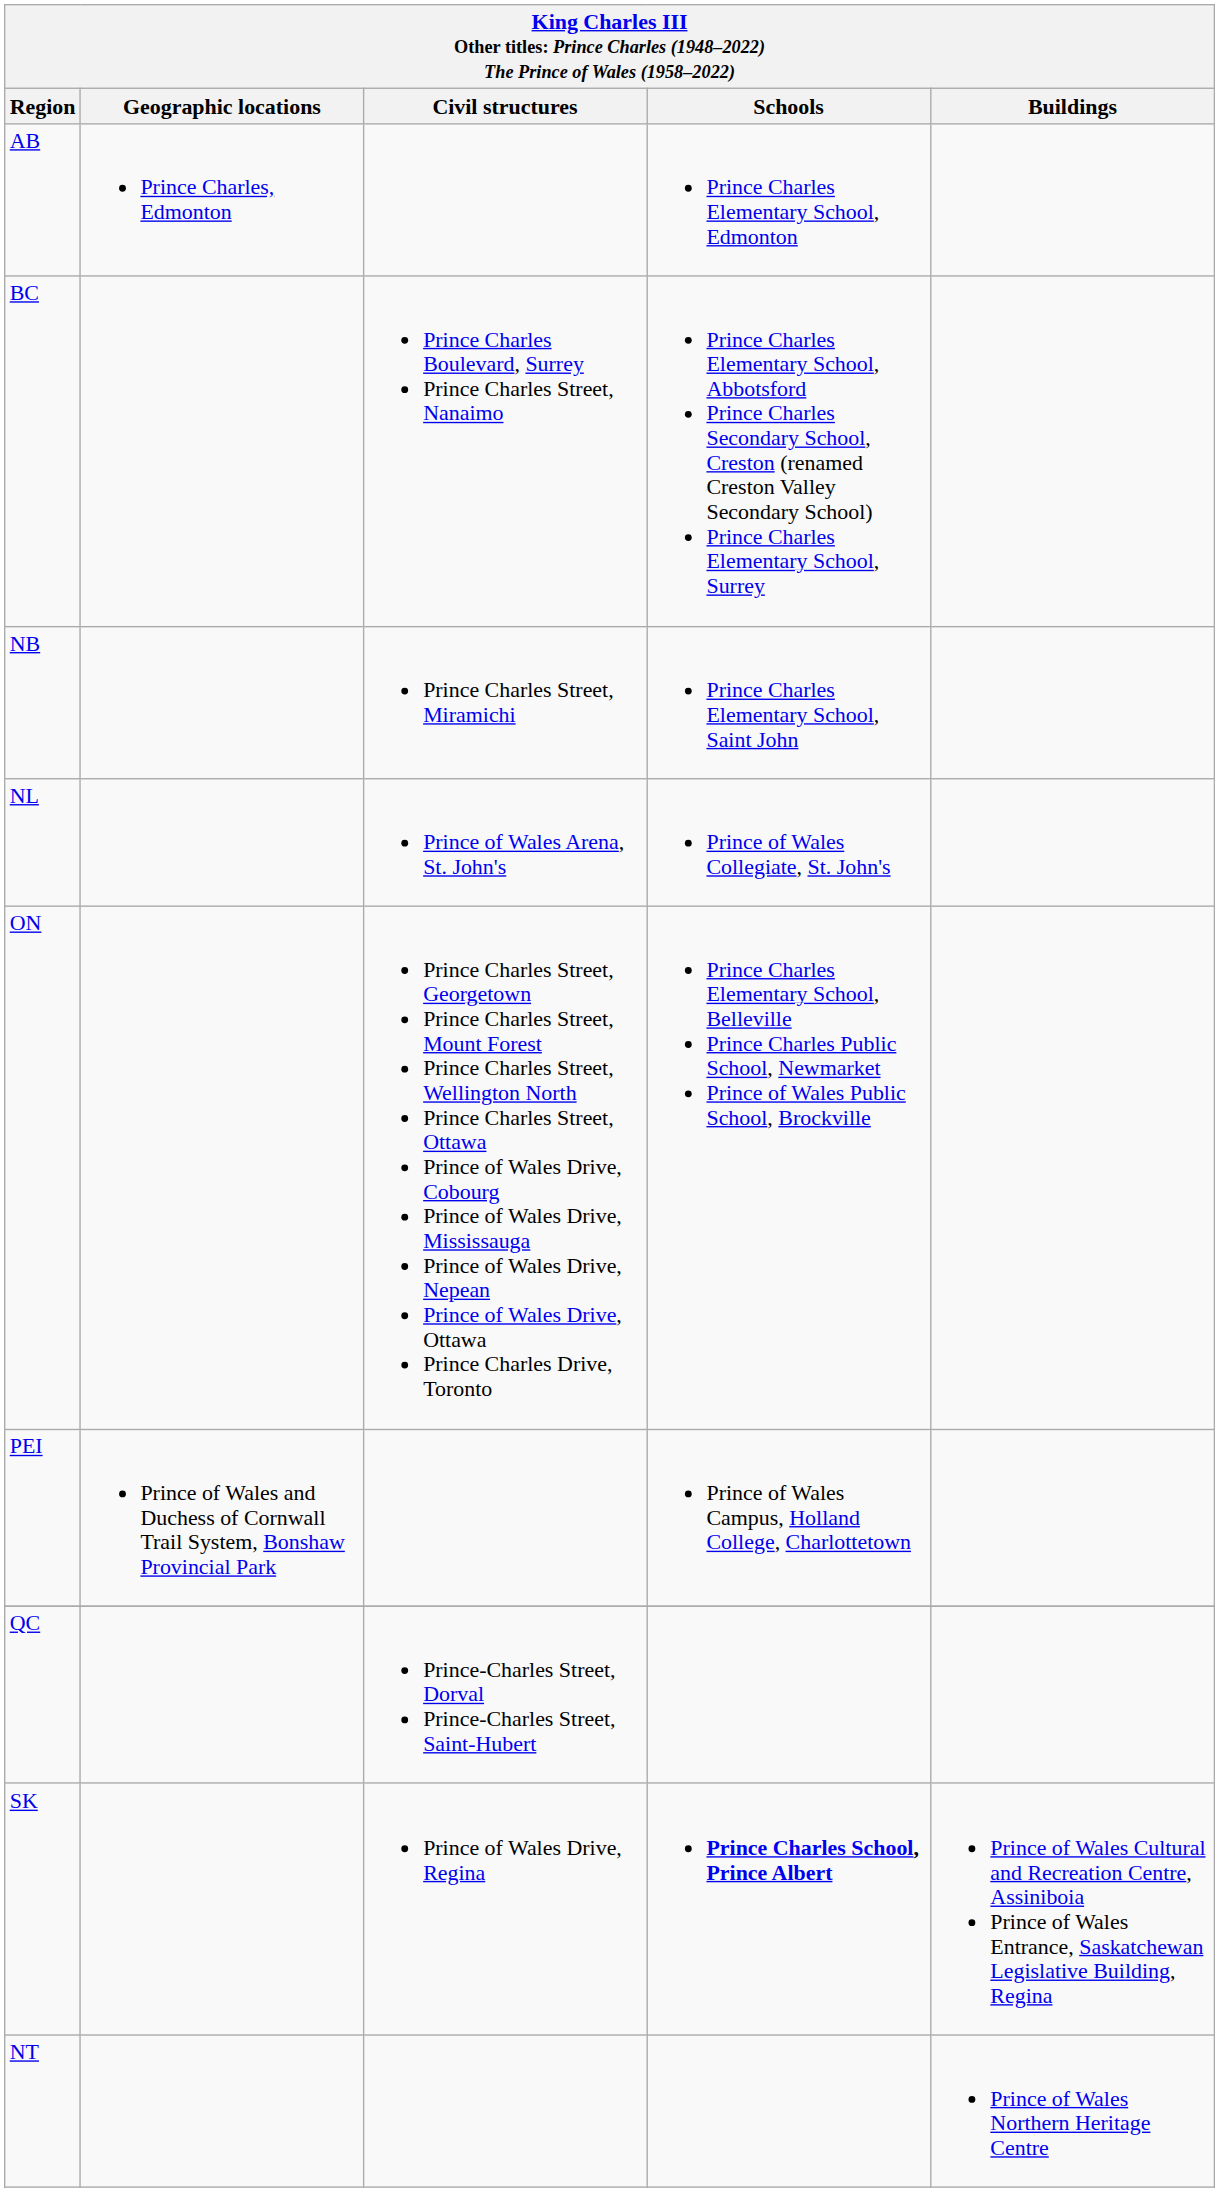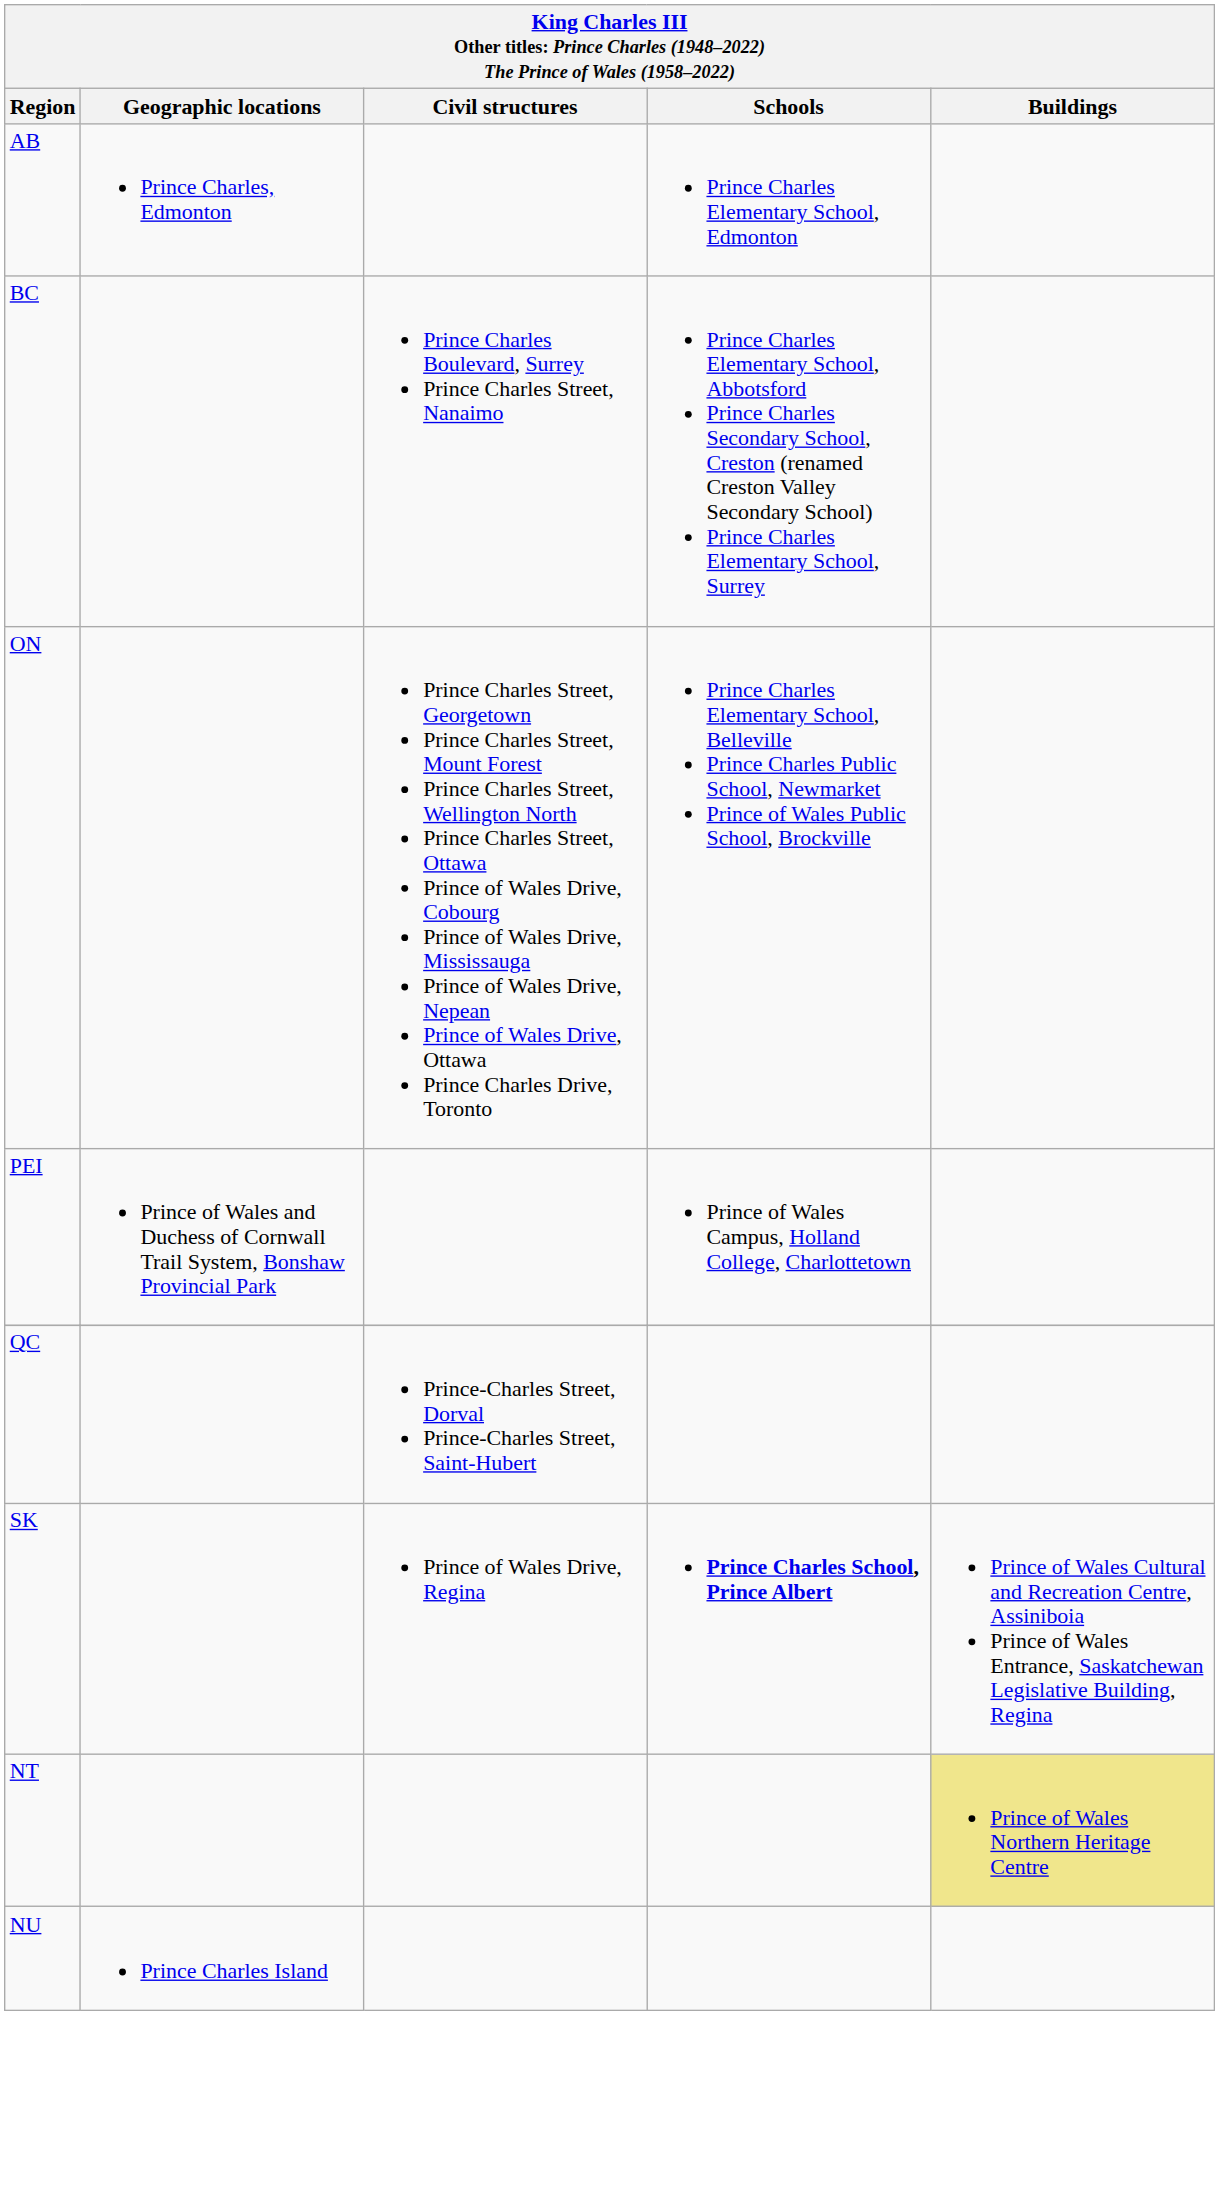 <table class="wikitable" width="100%">
 <tr>
 <th colspan="5"> <a href='#'>King Charles III</a><br><small>Other titles: <em>Prince Charles (1948–2022)</em><br><em>The Prince of Wales (1958–2022)</em> </small></th>
 </tr>
 <tr>
 <th width="5%">Region</th>
 <th width="23.75%">Geographic locations</th>
 <th width="23.75%">Civil structures</th>
 <th width="23.75%">Schools</th>
 <th width="23.75%">Buildings</th>
 </tr>
 <tr>
 <td align=left valign=top> <a href='#'>AB</a></td>
 <td align=left valign=top><br><ul><li><a href='#'>Prince Charles, Edmonton</a></li></ul></td>
 <td></td>
 <td align=left valign=top><br><ul><li><a href='#'>Prince Charles Elementary School</a>, <a href='#'>Edmonton</a></li></ul></td>
 <td></td>
 </tr>
 <tr>
 <td align=left valign=top> <a href='#'>BC</a></td>
 <td></td>
 <td align=left valign=top><br><ul><li><a href='#'>Prince Charles Boulevard</a>, <a href='#'>Surrey</a></li><li>Prince Charles Street, <a href='#'>Nanaimo</a></li></ul></td>
 <td align=left valign=top><br><ul><li><a href='#'>Prince Charles Elementary School</a>, <a href='#'>Abbotsford</a></li><li><a href='#'>Prince Charles Secondary School</a>, <a href='#'>Creston</a> (renamed Creston Valley Secondary School)</li><li><a href='#'>Prince Charles Elementary School</a>, <a href='#'>Surrey</a></li></ul></td>
-<td></td>
-</tr>
-<tr>
-<td align=left valign=top> <a href='#'>NB</a></td>
-<td></td>
-<td align=left valign=top><br><ul><li>Prince Charles Street, <a href='#'>Miramichi</a></li></ul></td>
-<td align=left valign=top><br><ul><li><a href='#'>Prince Charles Elementary School</a>, <a href='#'>Saint John</a></li></ul></td>
-<td></td>
-</tr>
-<tr>
-<td align=left valign=top> <a href='#'>NL</a></td>
-<td></td>
-<td align=left valign=top><br><ul><li><a href='#'>Prince of Wales Arena</a>, <a href='#'>St. John's</a></li></ul></td>
-<td align=left valign=top><br><ul><li><a href='#'>Prince of Wales Collegiate</a>, <a href='#'>St. John's</a></li></ul></td>
 <td></td>
 </tr>
 <tr>
 <td align=left valign=top> <a href='#'>ON</a></td>
 <td></td>
 <td align=left valign=top><br><ul><li>Prince Charles Street, <a href='#'>Georgetown</a></li><li>Prince Charles Street, <a href='#'>Mount Forest</a></li><li>Prince Charles Street, <a href='#'>Wellington North</a></li><li>Prince Charles Street, <a href='#'>Ottawa</a></li><li>Prince of Wales Drive, <a href='#'>Cobourg</a></li><li>Prince of Wales Drive, <a href='#'>Mississauga</a></li><li>Prince of Wales Drive, <a href='#'>Nepean</a></li><li><a href='#'>Prince of Wales Drive</a>, Ottawa</li><li>Prince Charles Drive, Toronto</li></ul></td>
 <td align=left valign=top><br><ul><li><a href='#'>Prince Charles Elementary School</a>, <a href='#'>Belleville</a></li><li><a href='#'>Prince Charles Public School</a>, <a href='#'>Newmarket</a></li><li><a href='#'>Prince of Wales Public School</a>, <a href='#'>Brockville</a></li></ul></td>
 <td></td>
 </tr>
 <tr>
 <td align=left valign=top> <a href='#'>PEI</a></td>
 <td align=left valign=top><br><ul><li>Prince of Wales and Duchess of Cornwall Trail System, <a href='#'>Bonshaw Provincial Park</a></li></ul></td>
 <td></td>
 <td align=left valign=top><br><ul><li>Prince of Wales Campus, <a href='#'>Holland College</a>, <a href='#'>Charlottetown</a></li></ul></td>
 <td></td>
 </tr>
 <tr>
 </tr>
 <tr>
 <td align=left valign=top> <a href='#'>QC</a></td>
 <td></td>
 <td align=left valign=top><br><ul><li>Prince-Charles Street, <a href='#'>Dorval</a></li><li>Prince-Charles Street, <a href='#'>Saint-Hubert</a></li></ul></td>
 <td></td>
 <td></td>
 </tr>
 <tr>
 <td align=left valign=top> <a href='#'>SK</a></td>
 <td></td>
 <td align=left valign=top><br><ul><li>Prince of Wales Drive, <a href='#'>Regina</a></li></ul></td>
 <td align=left valign=top><strong><br><ul><li><a href='#'>Prince Charles School</a>, <a href='#'>Prince Albert</a></li></ul></strong></td>
 <td align=left valign=top><br><ul><li><a href='#'>Prince of Wales Cultural and Recreation Centre</a>, <a href='#'>Assiniboia</a></li><li>Prince of Wales Entrance, <a href='#'>Saskatchewan Legislative Building</a>, <a href='#'>Regina</a></li></ul></td>
 </tr>
 <tr>
 <td align=left valign=top> <a href='#'>NT</a></td>
 <td></td>
 <td></td>
 <td></td>
-<td align=left valign=top><br><ul><li><a href='#'>Prince of Wales Northern Heritage Centre</a></li></ul></td>
+<td align=left valign=top style="background: khaki;"><br><ul><li><a href='#'>Prince of Wales Northern Heritage Centre</a></li></ul></td>
+</tr>
+<tr>
+<td align=left valign=top> <a href='#'>NU</a></td>
+<td align=left valign=top><br><ul><li><a href='#'>Prince Charles Island</a></li></ul></td>
+<td></td>
+<td></td>
+<td></td>
 </tr>
 </table>
